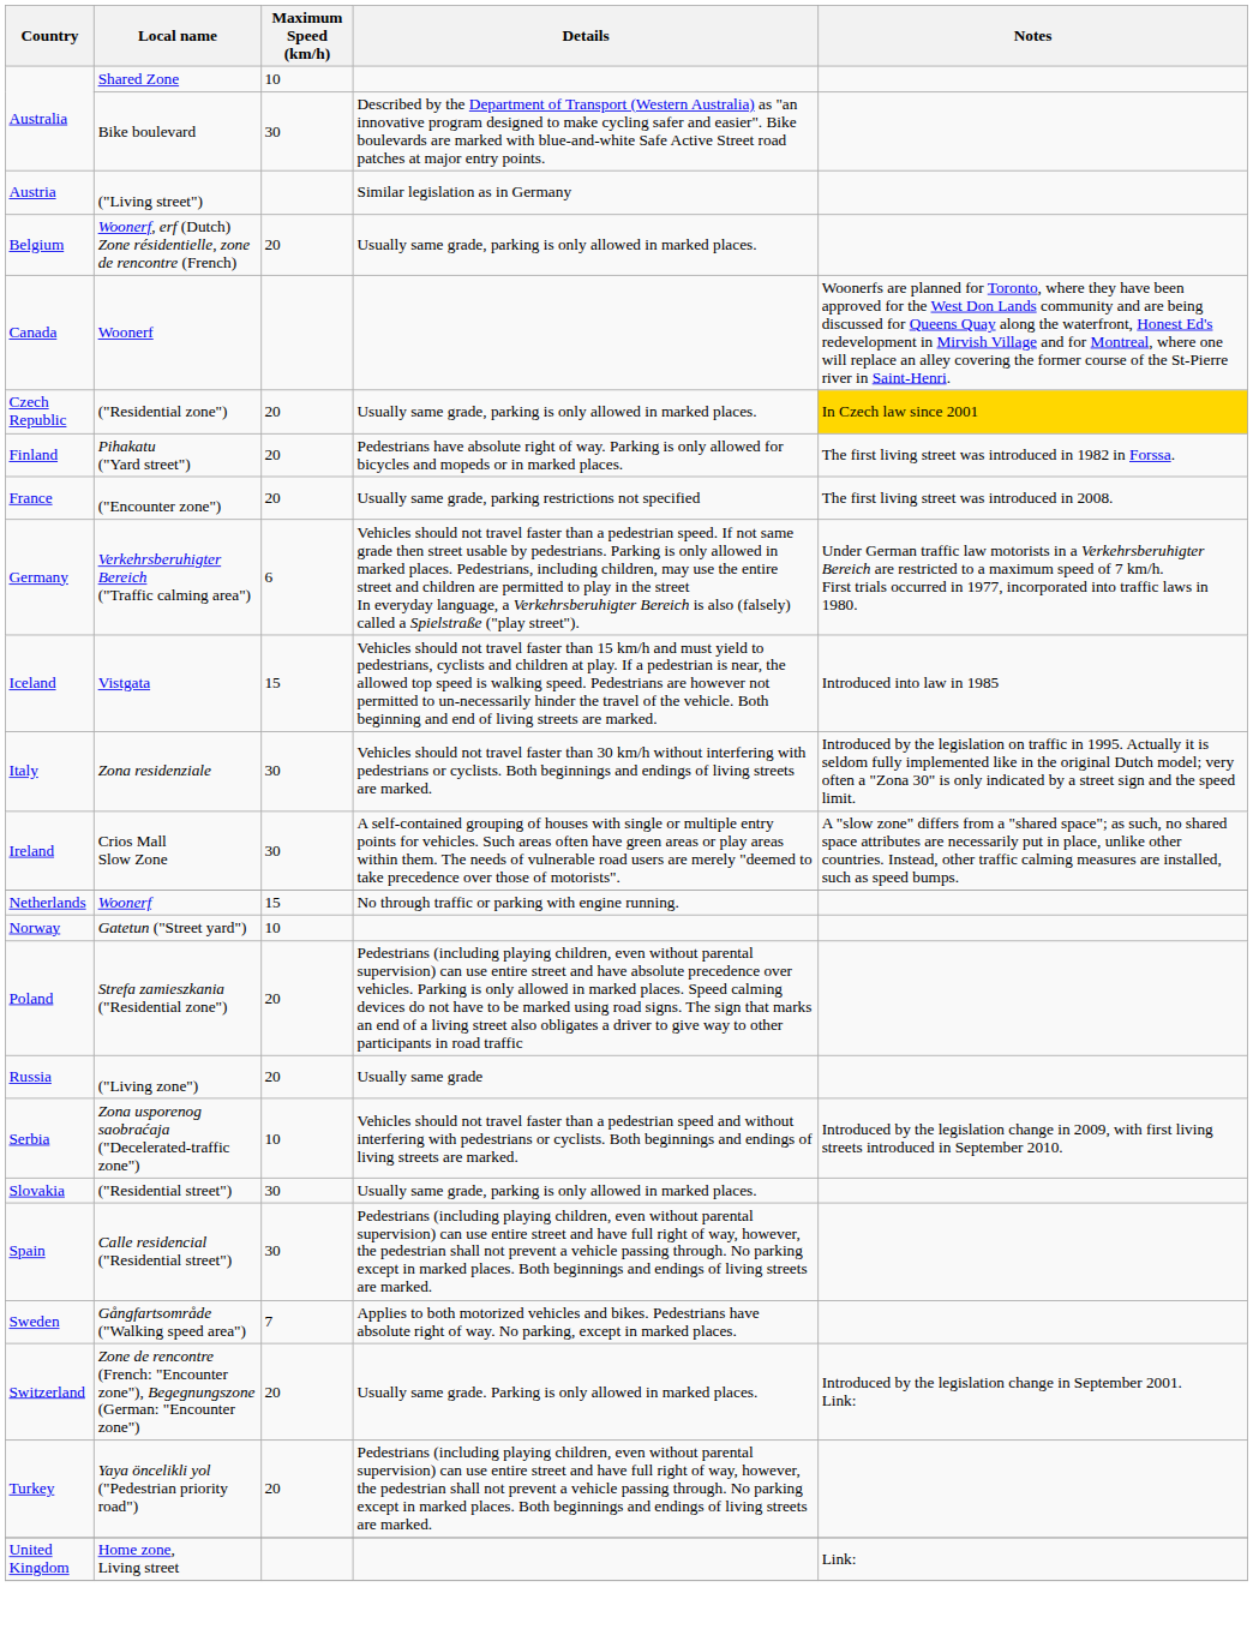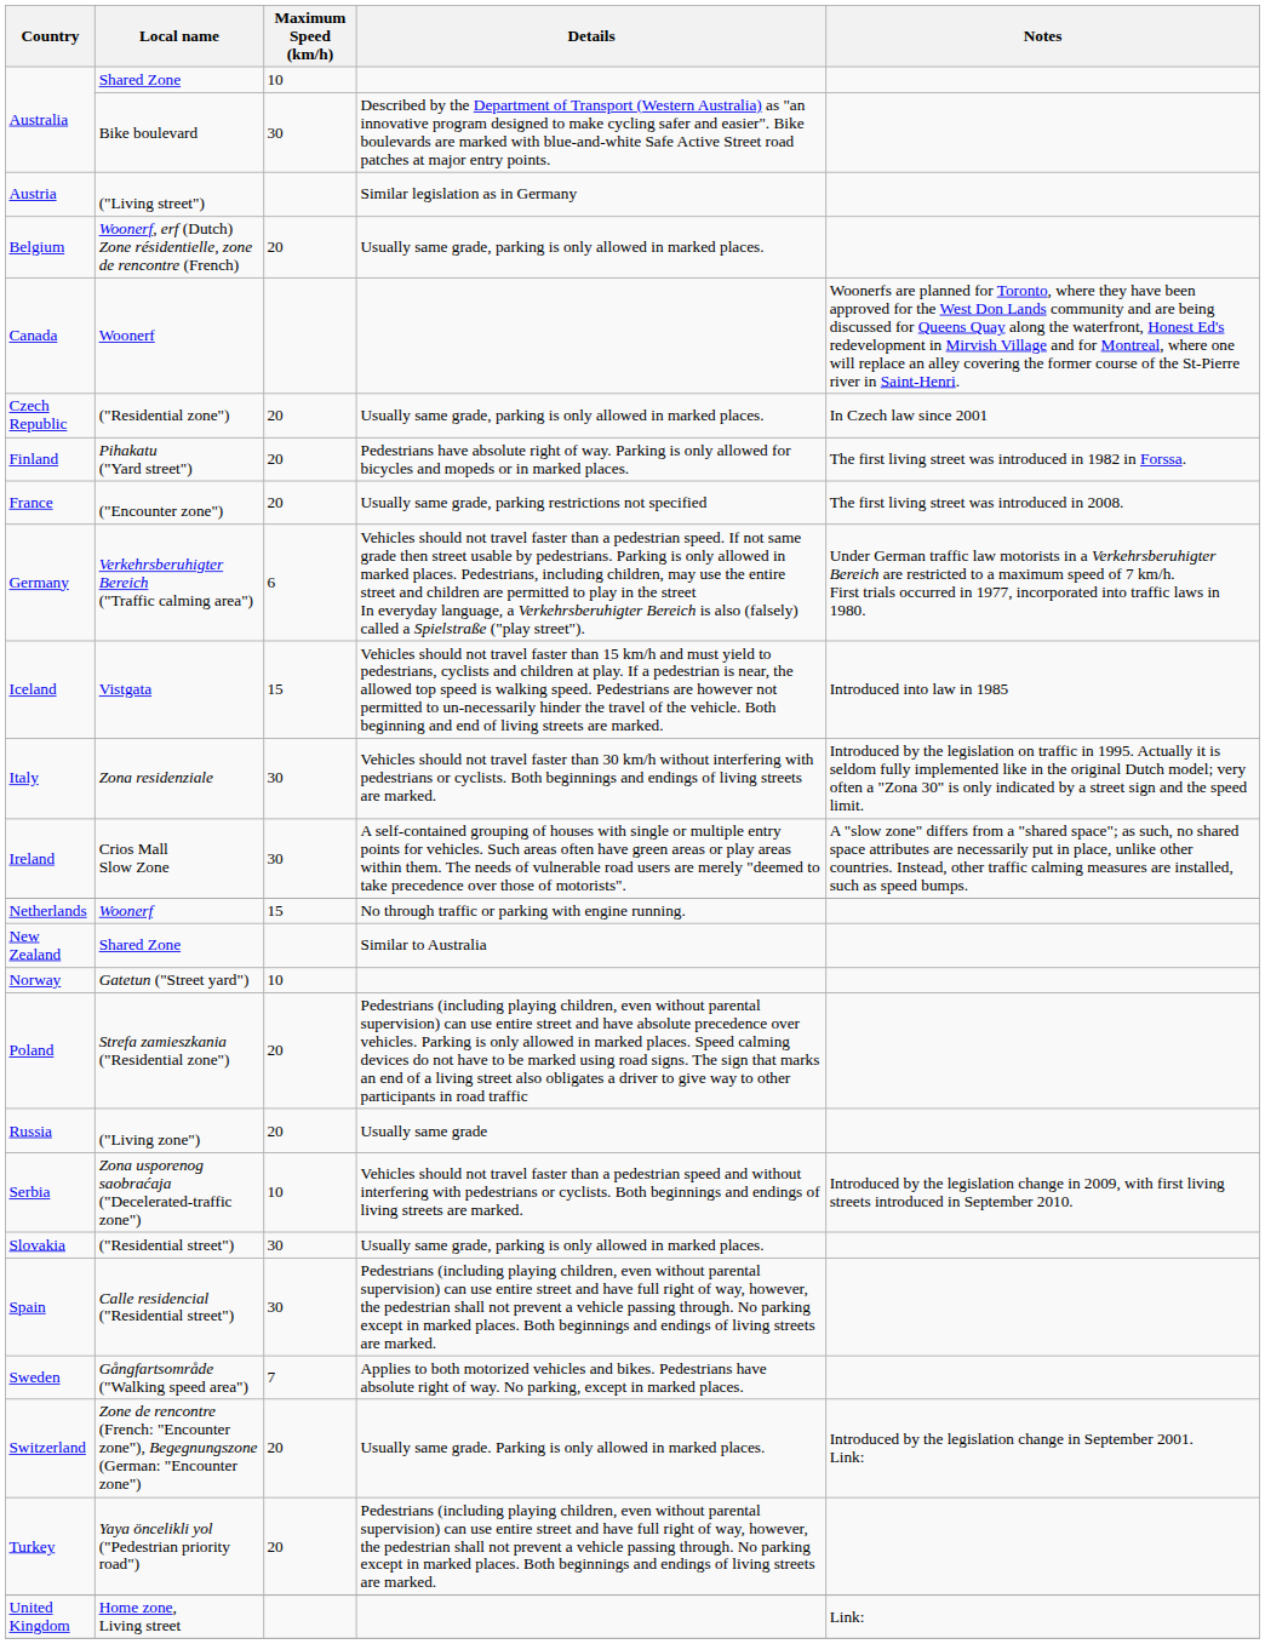 <table class="wikitable sortable">
 <tr>
 <th>Country</th>
 <th>Local name</th>
 <th>Maximum Speed (km/h)</th>
 <th class="unsortable">Details</th>
 <th class="unsortable">Notes</th>
 </tr>
 <tr>
 <td rowspan="2"><a href='#'>Australia</a></td>
 <td><a href='#'>Shared Zone</a></td>
 <td>10</td>
 <td></td>
 <td></td>
 </tr>
 <tr>
 <td>Bike boulevard</td>
 <td>30</td>
 <td>Described by the <a href='#'>Department of Transport (Western Australia)</a> as "an innovative program designed to make cycling safer and easier". Bike boulevards are marked with blue-and-white Safe Active Street road patches at major entry points.</td>
 <td></td>
 </tr>
 <tr>
 <td><a href='#'>Austria</a></td>
 <td><em></em><br>("Living street")</td>
 <td></td>
 <td>Similar legislation as in Germany</td>
 <td></td>
 </tr>
 <tr>
 <td><a href='#'>Belgium</a></td>
 <td><em><a href='#'>Woonerf</a></em>, <em>erf</em> (Dutch)<br><em>Zone résidentielle</em>, <em>zone de rencontre</em> (French)</td>
 <td>20</td>
 <td>Usually same grade, parking is only allowed in marked places.</td>
 <td></td>
 </tr>
 <tr>
 <td><a href='#'>Canada</a></td>
 <td><a href='#'>Woonerf</a></td>
 <td></td>
 <td></td>
 <td>Woonerfs are planned for <a href='#'>Toronto</a>, where they have been approved for the <a href='#'>West Don Lands</a> community and are being discussed for <a href='#'>Queens Quay</a> along the waterfront, <a href='#'>Honest Ed's</a> redevelopment in <a href='#'>Mirvish Village</a> and for <a href='#'>Montreal</a>, where one will replace an alley covering the former course of the St-Pierre river in <a href='#'>Saint-Henri</a>.</td>
 </tr>
 <tr>
 <td><a href='#'>Czech Republic</a></td>
 <td><em></em> ("Residential zone")</td>
 <td>20</td>
 <td>Usually same grade, parking is only allowed in marked places.</td>
-<td style="background: gold;">In Czech law since 2001</td>
+<td>In Czech law since 2001</td>
 </tr>
 <tr>
 <td><a href='#'>Finland</a></td>
 <td><em>Pihakatu</em><br>("Yard street")</td>
 <td>20</td>
 <td>Pedestrians have absolute right of way. Parking is only allowed for bicycles and mopeds or in marked places.</td>
 <td>The first living street was introduced in 1982 in <a href='#'>Forssa</a>.</td>
 </tr>
 <tr>
 <td><a href='#'>France</a></td>
 <td><em></em><br>("Encounter zone")</td>
 <td>20</td>
 <td>Usually same grade, parking restrictions not specified</td>
 <td>The first living street was introduced in 2008.</td>
 </tr>
 <tr>
 <td><a href='#'>Germany</a></td>
 <td><em><a href='#'>Verkehrsberuhigter Bereich</a></em><br>("Traffic calming area")</td>
 <td>6</td>
 <td>Vehicles should not travel faster than a pedestrian speed. If not same grade then street usable by pedestrians. Parking is only allowed in marked places. Pedestrians, including children, may use the entire street and children are permitted to play in the street<br>In everyday language, a <em>Verkehrsberuhigter Bereich</em> is also (falsely) called a <em>Spielstraße</em> ("play street").</td>
 <td>Under German traffic law motorists in a <em>Verkehrsberuhigter Bereich</em> are restricted to a maximum speed of 7 km/h.<br>First trials occurred in 1977, incorporated into traffic laws in 1980.</td>
 </tr>
 <tr>
 <td><a href='#'>Iceland</a></td>
 <td><a href='#'>Vistgata</a></td>
 <td>15</td>
 <td>Vehicles should not travel faster than 15 km/h and must yield to pedestrians, cyclists and children at play. If a pedestrian is near, the allowed top speed is walking speed. Pedestrians are however not permitted to un-necessarily hinder the travel of the vehicle. Both beginning and end of living streets are marked.</td>
 <td>Introduced into law in 1985 </td>
 </tr>
 <tr>
 <td><a href='#'>Italy</a></td>
 <td><em>Zona residenziale</em></td>
 <td>30</td>
 <td>Vehicles should not travel faster than 30 km/h without interfering with pedestrians or cyclists. Both beginnings and endings of living streets are marked.</td>
 <td>Introduced by the legislation on traffic in 1995. Actually it is seldom fully implemented like in the original Dutch model; very often a "Zona 30" is only indicated by a street sign and the speed limit.</td>
 </tr>
 <tr>
 <td><a href='#'>Ireland</a></td>
 <td>Crios Mall<br>Slow Zone</td>
 <td>30</td>
 <td>A self-contained grouping of houses with single or multiple entry points for vehicles. Such areas often have green areas or play areas within them. The needs of vulnerable road users are merely "deemed to take precedence over those of motorists".</td>
 <td>A "slow zone" differs from a "shared space"; as such, no shared space attributes are necessarily put in place, unlike other countries. Instead, other traffic calming measures are installed, such as speed bumps.</td>
 </tr>
 <tr>
 </tr>
 <tr>
 <td><a href='#'>Netherlands</a></td>
 <td><em><a href='#'>Woonerf</a></em></td>
 <td>15</td>
 <td>No through traffic or parking with engine running.</td>
+<td></td>
+</tr>
+<tr>
+<td><a href='#'>New Zealand</a></td>
+<td><a href='#'>Shared Zone</a></td>
+<td></td>
+<td>Similar to Australia</td>
 <td></td>
 </tr>
 <tr>
 <td><a href='#'>Norway</a></td>
 <td><em>Gatetun</em> ("Street yard")</td>
 <td>10</td>
 <td></td>
 <td></td>
 </tr>
 <tr>
 <td><a href='#'>Poland</a></td>
 <td><em>Strefa zamieszkania</em><br>("Residential zone")</td>
 <td>20</td>
 <td>Pedestrians (including playing children, even without parental supervision) can use entire street and have absolute precedence over vehicles. Parking is only allowed in marked places. Speed calming devices do not have to be marked using road signs. The sign that marks an end of a living street also obligates a driver to give way to other participants in road traffic</td>
 <td></td>
 </tr>
 <tr>
 <td><a href='#'>Russia</a></td>
 <td><em></em><br>("Living zone")</td>
 <td>20</td>
 <td>Usually same grade</td>
 <td></td>
 </tr>
 <tr>
 <td><a href='#'>Serbia</a></td>
 <td><em>Zona usporenog saobraćaja</em> ("Decelerated-traffic zone")</td>
 <td>10</td>
 <td>Vehicles should not travel faster than a pedestrian speed and without interfering with pedestrians or cyclists. Both beginnings and endings of living streets are marked.</td>
 <td>Introduced by the legislation change in 2009, with first living streets introduced in September 2010.</td>
 </tr>
 <tr>
 <td><a href='#'>Slovakia</a></td>
 <td> ("Residential street")</td>
 <td>30</td>
 <td>Usually same grade, parking is only allowed in marked places.</td>
 <td></td>
 </tr>
 <tr>
 <td><a href='#'>Spain</a></td>
 <td><em>Calle residencial</em> ("Residential street")</td>
 <td>30</td>
 <td>Pedestrians (including playing children, even without parental supervision) can use entire street and have full right of way, however, the pedestrian shall not prevent a vehicle passing through. No parking except in marked places. Both beginnings and endings of living streets are marked.</td>
 <td></td>
 </tr>
 <tr>
 <td><a href='#'>Sweden</a></td>
 <td><em>Gångfartsområde</em> ("Walking speed area")</td>
 <td>7</td>
 <td>Applies to both motorized vehicles and bikes. Pedestrians have absolute right of way. No parking, except in marked places.</td>
 <td></td>
 </tr>
 <tr>
 <td><a href='#'>Switzerland</a></td>
 <td><em>Zone de rencontre</em><br>(French: "Encounter zone"), <em>Begegnungszone</em><br>(German: "Encounter zone")</td>
 <td>20</td>
 <td>Usually same grade. Parking is only allowed in marked places.</td>
 <td>Introduced by the legislation change in September 2001.<br>Link: </td>
 </tr>
 <tr>
 <td><a href='#'>Turkey</a></td>
 <td><em>Yaya öncelikli yol</em> ("Pedestrian priority road")</td>
 <td>20</td>
 <td>Pedestrians (including playing children, even without parental supervision) can use entire street and have full right of way, however, the pedestrian shall not prevent a vehicle passing through. No parking except in marked places. Both beginnings and endings of living streets are marked.</td>
 <td></td>
 </tr>
 <tr>
 </tr>
 <tr>
 <td><a href='#'>United Kingdom</a></td>
 <td><a href='#'>Home zone</a>,<br>Living street</td>
 <td></td>
 <td></td>
 <td>Link: </td>
 </tr>
 <tr>
 </tr>
 </table>
